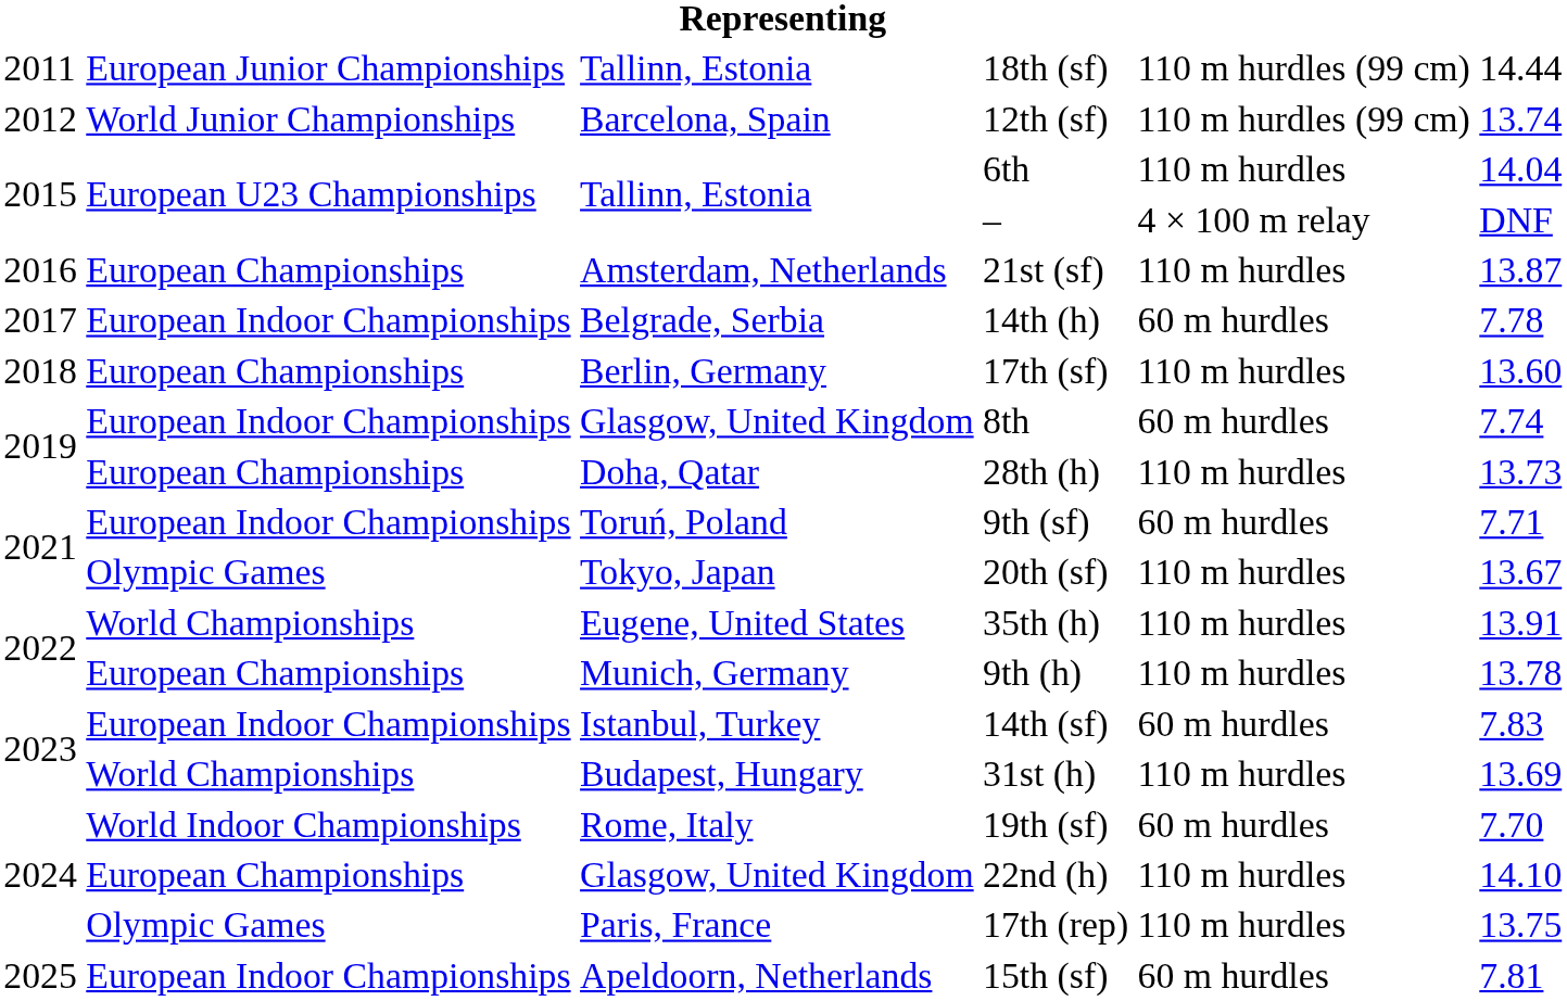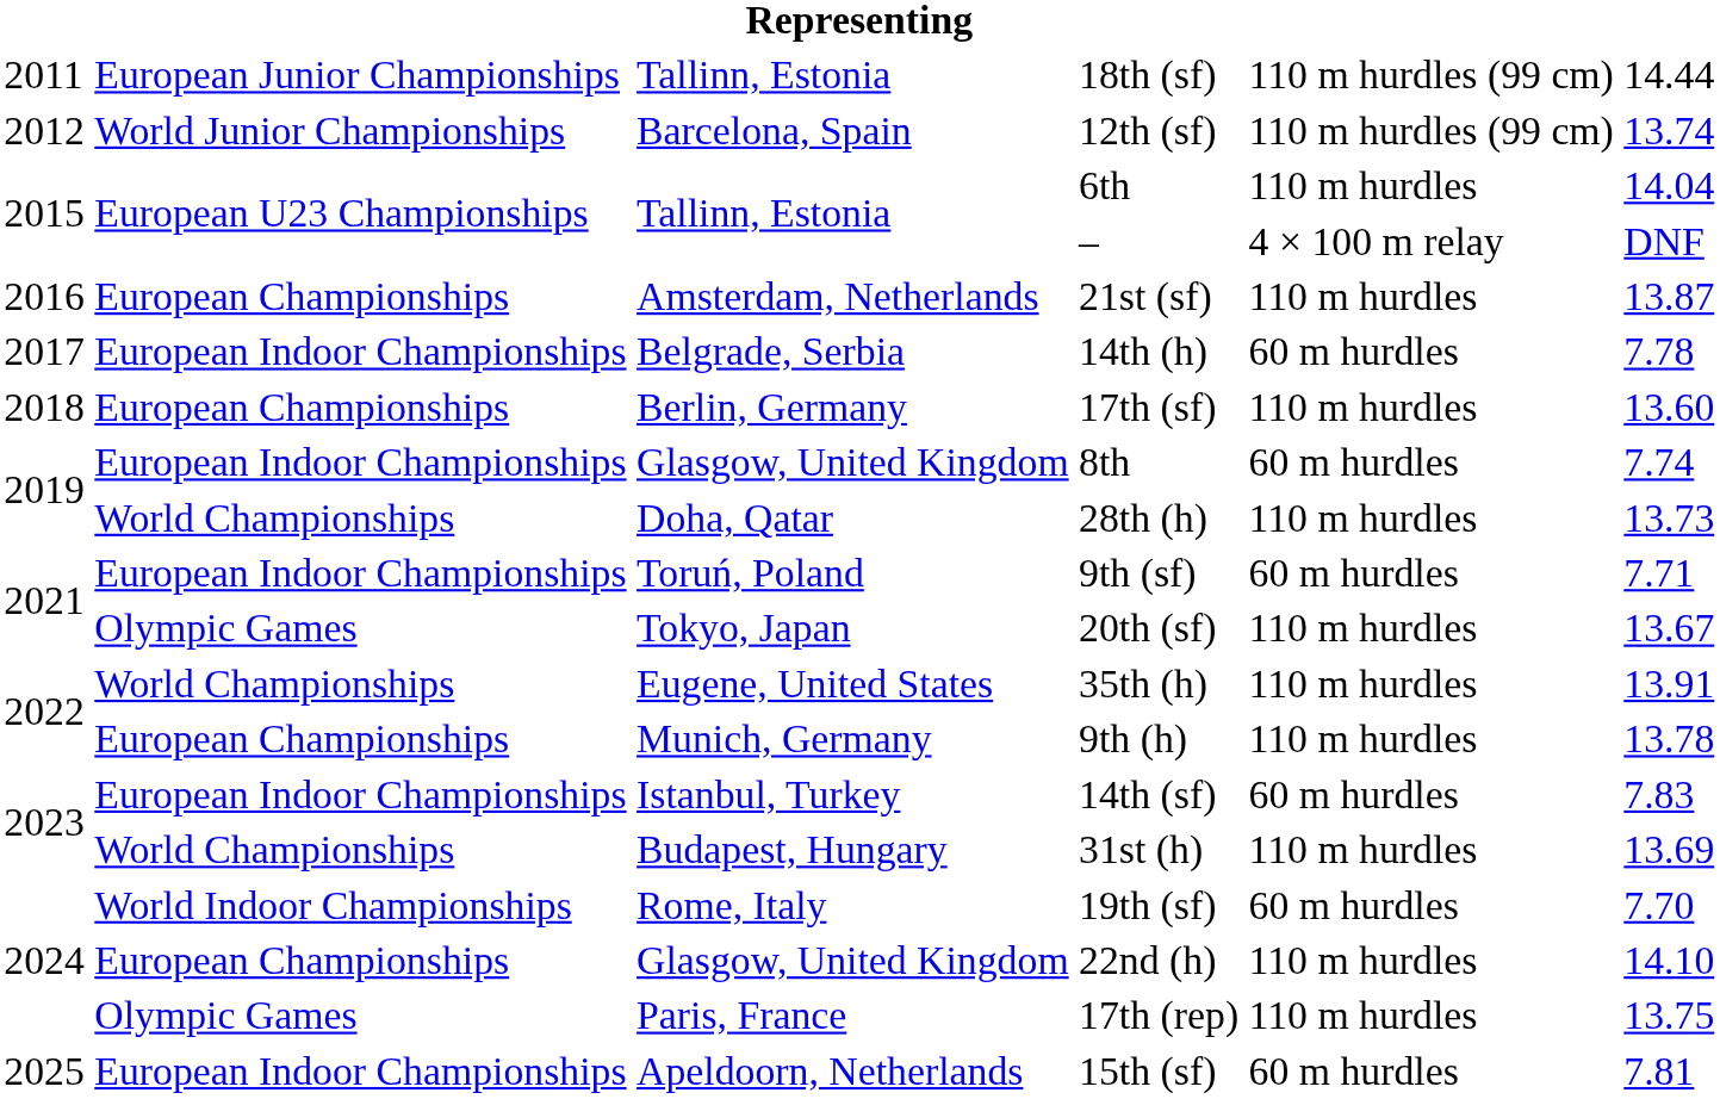 <table>
 <tr>
 <th colspan="6">Representing </th>
 </tr>
 <tr>
 <td>2011</td>
 <td><a href='#'>European Junior Championships</a></td>
 <td><a href='#'>Tallinn, Estonia</a></td>
 <td>18th (sf)</td>
 <td>110 m hurdles (99 cm)</td>
 <td>14.44</td>
 </tr>
 <tr>
 <td>2012</td>
 <td><a href='#'>World Junior Championships</a></td>
 <td><a href='#'>Barcelona, Spain</a></td>
 <td>12th (sf)</td>
 <td>110 m hurdles (99 cm)</td>
 <td><a href='#'>13.74</a></td>
 </tr>
 <tr>
 <td rowspan=2>2015</td>
 <td rowspan=2><a href='#'>European U23 Championships</a></td>
 <td rowspan=2><a href='#'>Tallinn, Estonia</a></td>
 <td>6th</td>
 <td>110 m hurdles</td>
 <td><a href='#'>14.04</a></td>
 </tr>
 <tr>
 <td>–</td>
 <td>4 × 100 m relay</td>
 <td><a href='#'>DNF</a></td>
 </tr>
 <tr>
 <td>2016</td>
 <td><a href='#'>European Championships</a></td>
 <td><a href='#'>Amsterdam, Netherlands</a></td>
 <td>21st (sf)</td>
 <td>110 m hurdles</td>
 <td><a href='#'>13.87</a></td>
 </tr>
 <tr>
 <td>2017</td>
 <td><a href='#'>European Indoor Championships</a></td>
 <td><a href='#'>Belgrade, Serbia</a></td>
 <td>14th (h)</td>
 <td>60 m hurdles</td>
 <td><a href='#'>7.78</a></td>
 </tr>
 <tr>
 <td>2018</td>
 <td><a href='#'>European Championships</a></td>
 <td><a href='#'>Berlin, Germany</a></td>
 <td>17th (sf)</td>
 <td>110 m hurdles</td>
 <td><a href='#'>13.60</a></td>
 </tr>
 <tr>
 <td rowspan=2>2019</td>
 <td><a href='#'>European Indoor Championships</a></td>
 <td><a href='#'>Glasgow, United Kingdom</a></td>
 <td>8th</td>
 <td>60 m hurdles</td>
 <td><a href='#'>7.74</a></td>
 </tr>
 <tr>
-<td><a href='#'>European Championships</a></td>
+<td><a href='#'>World Championships</a></td>
 <td><a href='#'>Doha, Qatar</a></td>
 <td>28th (h)</td>
 <td>110 m hurdles</td>
 <td><a href='#'>13.73</a></td>
 </tr>
 <tr>
 <td rowspan=2>2021</td>
 <td><a href='#'>European Indoor Championships</a></td>
 <td><a href='#'>Toruń, Poland</a></td>
 <td>9th (sf)</td>
 <td>60 m hurdles</td>
 <td><a href='#'>7.71</a></td>
 </tr>
 <tr>
 <td><a href='#'>Olympic Games</a></td>
 <td><a href='#'>Tokyo, Japan</a></td>
 <td>20th (sf)</td>
 <td>110 m hurdles</td>
 <td><a href='#'>13.67</a></td>
 </tr>
 <tr>
 <td rowspan=2>2022</td>
 <td><a href='#'>World Championships</a></td>
 <td><a href='#'>Eugene, United States</a></td>
 <td>35th (h)</td>
 <td>110 m hurdles</td>
 <td><a href='#'>13.91</a></td>
 </tr>
 <tr>
 <td><a href='#'>European Championships</a></td>
 <td><a href='#'>Munich, Germany</a></td>
 <td>9th (h)</td>
 <td>110 m hurdles</td>
 <td><a href='#'>13.78</a></td>
 </tr>
 <tr>
 <td rowspan=2>2023</td>
 <td><a href='#'>European Indoor Championships</a></td>
 <td><a href='#'>Istanbul, Turkey</a></td>
 <td>14th (sf)</td>
 <td>60 m hurdles</td>
 <td><a href='#'>7.83</a></td>
 </tr>
 <tr>
 <td><a href='#'>World Championships</a></td>
 <td><a href='#'>Budapest, Hungary</a></td>
 <td>31st (h)</td>
 <td>110 m hurdles</td>
 <td><a href='#'>13.69</a></td>
 </tr>
 <tr>
 <td rowspan=3>2024</td>
 <td><a href='#'>World Indoor Championships</a></td>
 <td><a href='#'>Rome, Italy</a></td>
 <td>19th (sf)</td>
 <td>60 m hurdles</td>
 <td><a href='#'>7.70</a></td>
 </tr>
 <tr>
 <td><a href='#'>European Championships</a></td>
 <td><a href='#'>Glasgow, United Kingdom</a></td>
 <td>22nd (h)</td>
 <td>110 m hurdles</td>
 <td><a href='#'>14.10</a></td>
 </tr>
 <tr>
 <td><a href='#'>Olympic Games</a></td>
 <td><a href='#'>Paris, France</a></td>
 <td>17th (rep)</td>
 <td>110 m hurdles</td>
 <td><a href='#'>13.75</a></td>
 </tr>
 <tr>
 <td>2025</td>
 <td><a href='#'>European  Indoor Championships</a></td>
 <td><a href='#'>Apeldoorn, Netherlands</a></td>
 <td>15th (sf)</td>
 <td>60 m hurdles</td>
 <td><a href='#'>7.81</a></td>
 </tr>
 </table>
